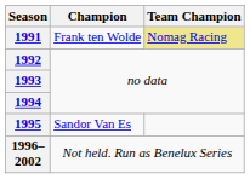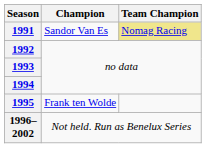 <table class="wikitable" style="font-size:85%;">
 <tr>
 <th>Season</th>
 <th>Champion</th>
 <th>Team Champion</th>
 </tr>
 <tr>
 <th><a href='#'>1991</a></th>
-<td> <a href='#'>Frank ten Wolde</a></td>
+<td> <a href='#'>Sandor Van Es</a></td>
 <td style="background: khaki;"> <a href='#'>Nomag Racing</a></td>
 </tr>
 <tr>
 <th><a href='#'>1992</a></th>
 <td rowspan=3 colspan=2 align=center><em>no data</em></td>
 </tr>
 <tr>
 <th><a href='#'>1993</a></th>
 </tr>
 <tr>
 <th><a href='#'>1994</a></th>
 </tr>
 <tr>
 <th><a href='#'>1995</a></th>
-<td> <a href='#'>Sandor Van Es</a></td>
+<td> <a href='#'>Frank ten Wolde</a></td>
 <td></td>
 </tr>
 <tr>
 <th>1996–<br>2002</th>
 <td colspan=2 align=center><em>Not held</em>. <em>Run as Benelux Series</em></td>
 </tr>
 </table>
